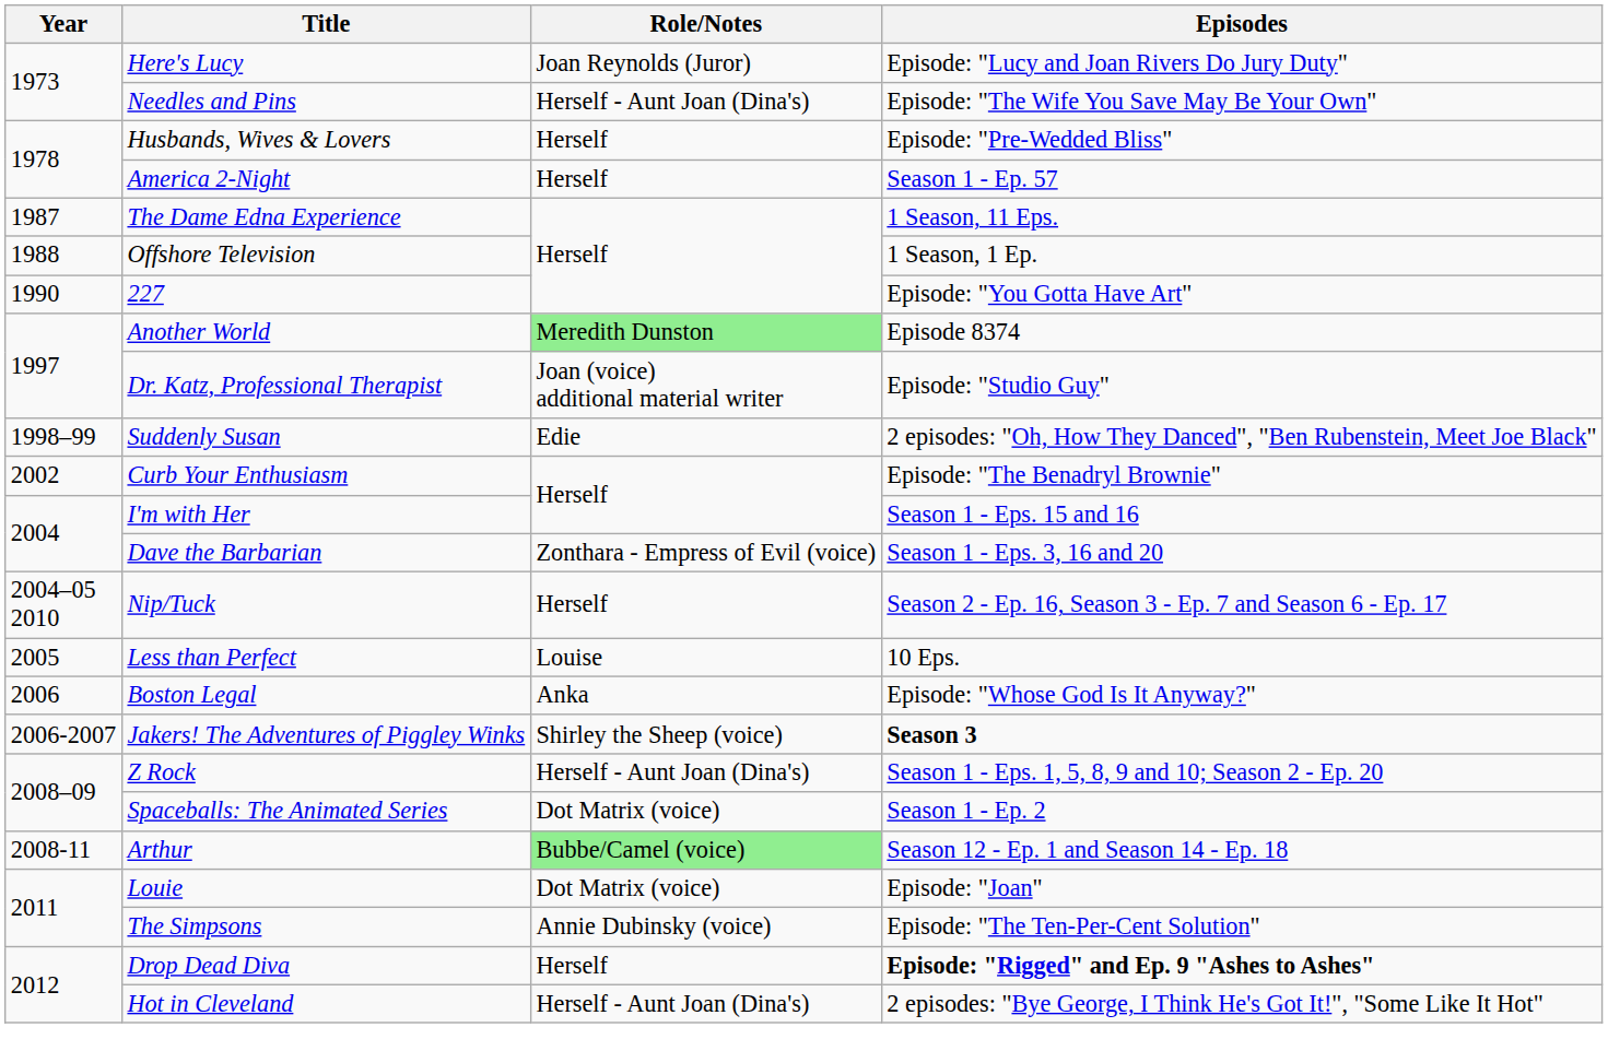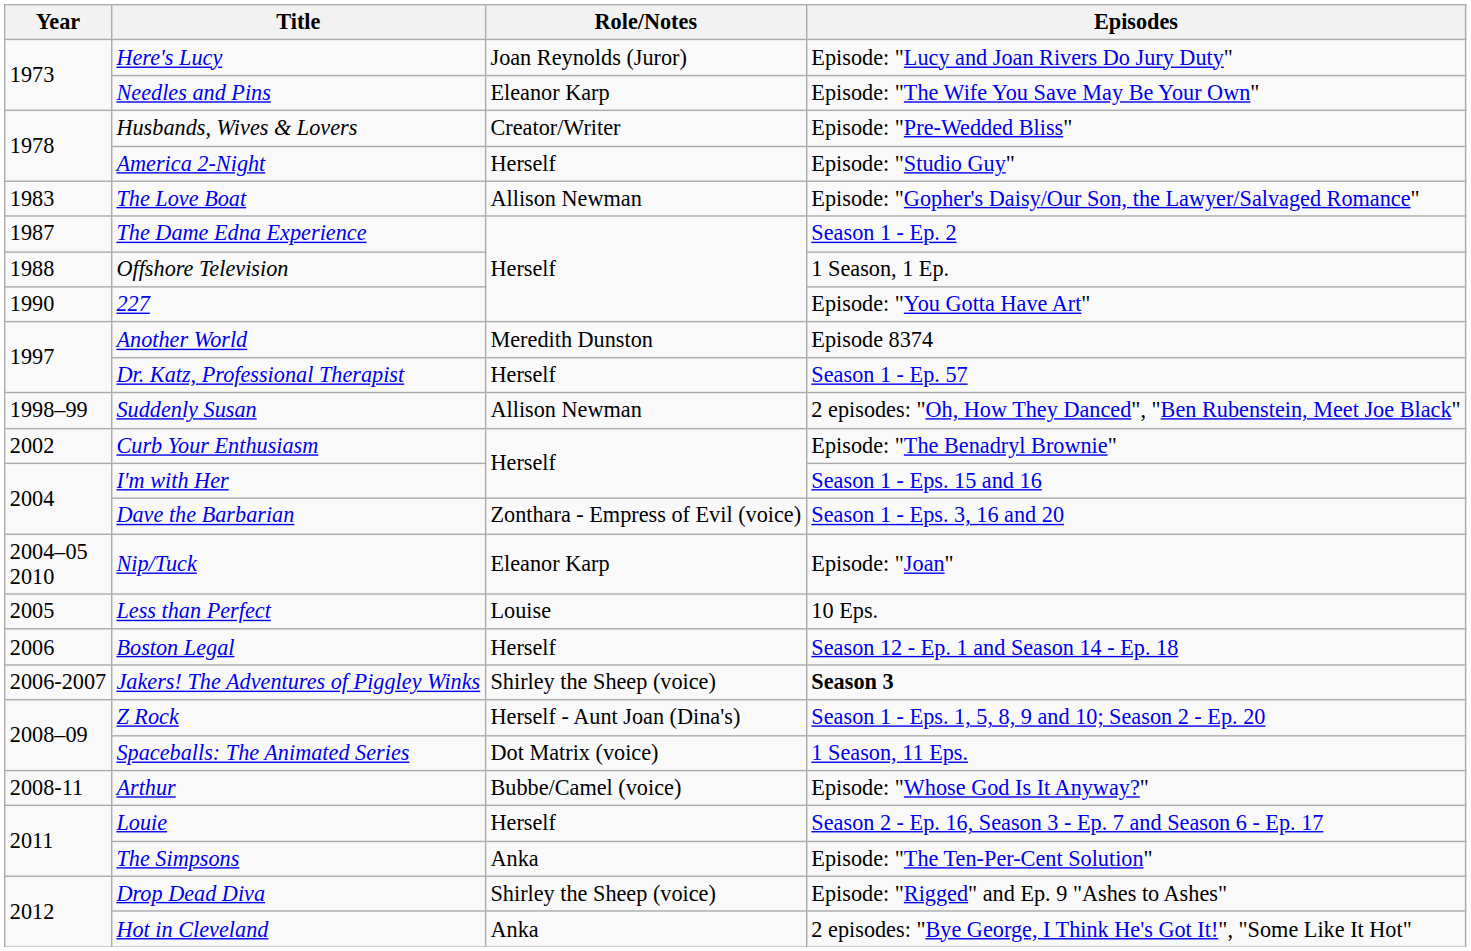 <table class="wikitable">
 <tr>
 <th>Year</th>
 <th>Title</th>
 <th>Role/Notes</th>
 <th>Episodes</th>
 </tr>
 <tr>
 <td rowspan="2">1973</td>
 <td><em><a href='#'>Here's Lucy</a></em></td>
 <td>Joan Reynolds (Juror)</td>
 <td>Episode:  "<a href='#'>Lucy and Joan Rivers Do Jury Duty</a>"</td>
 </tr>
 <tr>
 <td><em><a href='#'>Needles and Pins</a></em></td>
-<td>Herself - Aunt Joan (Dina's)</td>
+<td>Eleanor Karp</td>
 <td>Episode: "<a href='#'>The Wife You Save May Be Your Own</a>"</td>
 </tr>
 <tr>
 <td rowspan="2">1978</td>
 <td><em>Husbands, Wives & Lovers</em></td>
-<td>Herself</td>
+<td>Creator/Writer</td>
 <td>Episode: "<a href='#'>Pre-Wedded Bliss</a>"</td>
 </tr>
 <tr>
 <td><em><a href='#'>America 2-Night</a></em></td>
 <td>Herself</td>
-<td><a href='#'>Season 1 - Ep. 57</a></td>
+<td>Episode: "<a href='#'>Studio Guy</a>"</td>
+</tr>
+<tr>
+<td>1983</td>
+<td><em><a href='#'>The Love Boat</a></em></td>
+<td>Allison Newman</td>
+<td>Episode: "<a href='#'>Gopher's Daisy/Our Son, the Lawyer/Salvaged Romance</a>"</td>
 </tr>
 <tr>
 <td>1987</td>
 <td><em><a href='#'>The Dame Edna Experience</a></em></td>
 <td rowspan=3>Herself</td>
-<td><a href='#'>1 Season, 11 Eps.</a></td>
+<td><a href='#'>Season 1 - Ep. 2</a></td>
 </tr>
 <tr>
 <td>1988</td>
 <td><em>Offshore Television</em></td>
 <td>1 Season, 1 Ep.</td>
 </tr>
 <tr>
 <td>1990</td>
 <td><em><a href='#'>227</a></em></td>
 <td>Episode: "<a href='#'>You Gotta Have Art</a>"</td>
 </tr>
 <tr>
 <td rowspan="2">1997</td>
 <td><em><a href='#'>Another World</a></em></td>
-<td style="background: lightgreen;">Meredith Dunston</td>
+<td>Meredith Dunston</td>
 <td>Episode 8374</td>
 </tr>
 <tr>
 <td><em><a href='#'>Dr. Katz, Professional Therapist</a></em></td>
-<td>Joan (voice) <br> additional material writer</td>
-<td>Episode: "<a href='#'>Studio Guy</a>"</td>
+<td>Herself</td>
+<td><a href='#'>Season 1 - Ep. 57</a></td>
 </tr>
 <tr>
 <td>1998–99</td>
 <td><em><a href='#'>Suddenly Susan</a></em></td>
-<td>Edie</td>
+<td>Allison Newman</td>
 <td>2 episodes: "<a href='#'>Oh, How They Danced</a>", "<a href='#'>Ben Rubenstein, Meet Joe Black</a>"</td>
 </tr>
 <tr>
 <td>2002</td>
 <td><em><a href='#'>Curb Your Enthusiasm</a></em></td>
 <td rowspan="2">Herself</td>
 <td>Episode: "<a href='#'>The Benadryl Brownie</a>"</td>
 </tr>
 <tr>
 <td rowspan="2">2004</td>
 <td><em><a href='#'>I'm with Her</a></em></td>
 <td><a href='#'>Season 1 - Eps. 15 and 16</a></td>
 </tr>
 <tr>
 <td><em><a href='#'>Dave the Barbarian</a></em></td>
 <td>Zonthara - Empress of Evil (voice)</td>
 <td><a href='#'>Season 1 - Eps. 3, 16 and 20</a></td>
 </tr>
 <tr>
 <td>2004–05 <br> 2010</td>
 <td><em><a href='#'>Nip/Tuck</a></em></td>
-<td>Herself</td>
-<td><a href='#'>Season 2 - Ep. 16, Season 3 - Ep. 7 and Season 6 - Ep. 17</a></td>
+<td>Eleanor Karp</td>
+<td>Episode: "<a href='#'>Joan</a>"</td>
 </tr>
 <tr>
 <td>2005</td>
 <td><em><a href='#'>Less than Perfect</a></em></td>
 <td>Louise</td>
 <td>10 Eps.</td>
 </tr>
 <tr>
 <td>2006</td>
 <td><em><a href='#'>Boston Legal</a></em></td>
-<td>Anka</td>
-<td>Episode: "<a href='#'>Whose God Is It Anyway?</a>"</td>
+<td>Herself</td>
+<td><a href='#'>Season 12 - Ep. 1 and Season 14 - Ep. 18</a></td>
 </tr>
 <tr>
 <td>2006-2007</td>
 <td><em><a href='#'>Jakers! The Adventures of Piggley Winks</a></em></td>
 <td>Shirley the Sheep (voice)</td>
 <td><strong>Season 3</strong></td>
 </tr>
 <tr>
 <td rowspan="2">2008–09</td>
 <td><em><a href='#'>Z Rock</a></em></td>
 <td>Herself - Aunt Joan (Dina's)</td>
 <td><a href='#'>Season 1 - Eps. 1, 5, 8, 9 and 10; Season 2 - Ep. 20</a></td>
 </tr>
 <tr>
 <td><em><a href='#'>Spaceballs: The Animated Series</a></em></td>
 <td>Dot Matrix (voice)</td>
-<td><a href='#'>Season 1 - Ep. 2</a></td>
+<td><a href='#'>1 Season, 11 Eps.</a></td>
 </tr>
 <tr>
 <td>2008-11</td>
 <td><em><a href='#'>Arthur</a></em></td>
-<td style="background: lightgreen;">Bubbe/Camel (voice)</td>
-<td><a href='#'>Season 12 - Ep. 1 and Season 14 - Ep. 18</a></td>
+<td>Bubbe/Camel (voice)</td>
+<td>Episode: "<a href='#'>Whose God Is It Anyway?</a>"</td>
 </tr>
 <tr>
 <td rowspan="2">2011</td>
 <td><em><a href='#'>Louie</a></em></td>
-<td>Dot Matrix (voice)</td>
-<td>Episode: "<a href='#'>Joan</a>"</td>
+<td>Herself</td>
+<td><a href='#'>Season 2 - Ep. 16, Season 3 - Ep. 7 and Season 6 - Ep. 17</a></td>
 </tr>
 <tr>
 <td><em><a href='#'>The Simpsons</a></em></td>
-<td>Annie Dubinsky (voice)</td>
+<td>Anka</td>
 <td>Episode: "<a href='#'>The Ten-Per-Cent Solution</a>"</td>
 </tr>
 <tr>
 <td rowspan="2">2012</td>
 <td><em><a href='#'>Drop Dead Diva</a></em></td>
-<td>Herself</td>
-<td><strong>Episode: "<a href='#'>Rigged</a>" and Ep. 9 "Ashes to Ashes"</strong></td>
+<td>Shirley the Sheep (voice)</td>
+<td>Episode: "<a href='#'>Rigged</a>" and Ep. 9 "Ashes to Ashes"</td>
 </tr>
 <tr>
 <td><em><a href='#'>Hot in Cleveland</a></em></td>
-<td>Herself - Aunt Joan (Dina's)</td>
+<td>Anka</td>
 <td>2 episodes: "<a href='#'>Bye George, I Think He's Got It!</a>", "Some Like It Hot"</td>
 </tr>
 </table>
